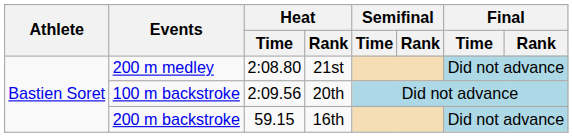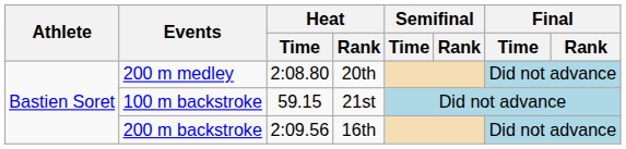 <table class=wikitable style="font-size:90%">
 <tr>
 <th rowspan="2">Athlete</th>
 <th rowspan="2">Events</th>
 <th colspan="2">Heat</th>
 <th colspan="2">Semifinal</th>
 <th colspan="2">Final</th>
 </tr>
 <tr>
 <th>Time</th>
 <th>Rank</th>
 <th>Time</th>
 <th>Rank</th>
 <th>Time</th>
 <th>Rank</th>
 </tr>
 <tr>
 <td rowspan="3"><a href='#'>Bastien Soret</a></td>
 <td><a href='#'>200 m medley</a></td>
 <td align="center">2:08.80</td>
-<td align="center">21st</td>
+<td align="center">20th</td>
 <td colspan="2" bgcolor="wheat"></td>
 <td align=center colspan="2" bgcolor="lightblue">Did not advance</td>
 </tr>
 <tr>
 <td><a href='#'>100 m backstroke</a></td>
-<td align="center">2:09.56</td>
-<td align="center">20th</td>
+<td align="center">59.15</td>
+<td align="center">21st</td>
 <td align=center colspan="4" bgcolor="lightblue">Did not advance</td>
 </tr>
 <tr>
 <td><a href='#'>200 m backstroke</a></td>
-<td align="center">59.15</td>
+<td align="center">2:09.56</td>
 <td align="center">16th</td>
 <td colspan="2" bgcolor="wheat"></td>
 <td align=center colspan="2" bgcolor="lightblue">Did not advance</td>
 </tr>
 </table>
